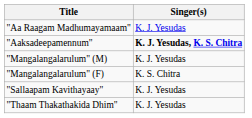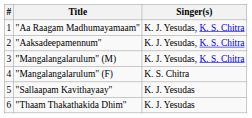 <table class="wikitable" style="font-size:95%;">
 <tr>
+<th>#</th>
 <th>Title</th>
 <th>Singer(s)</th>
 </tr>
 <tr>
+<td>1</td>
 <td>"Aa Raagam Madhumayamaam"</td>
-<td><a href='#'>K. J. Yesudas</a></td>
+<td>K. J. Yesudas, <a href='#'>K. S. Chitra</a></td>
 </tr>
 <tr>
+<td>2</td>
 <td>"Aaksadeepamennum"</td>
-<td><strong>K. J. Yesudas, <a href='#'>K. S. Chitra</a></strong></td>
+<td>K. J. Yesudas, <a href='#'>K. S. Chitra</a></td>
 </tr>
 <tr>
+<td>3</td>
 <td>"Mangalangalarulum" (M)</td>
-<td>K. J. Yesudas</td>
+<td>K. J. Yesudas, <a href='#'>K. S. Chitra</a></td>
 </tr>
 <tr>
+<td>4</td>
 <td>"Mangalangalarulum" (F)</td>
 <td>K. S. Chitra</td>
 </tr>
 <tr>
+<td>5</td>
 <td>"Sallaapam Kavithayaay"</td>
 <td>K. J. Yesudas</td>
 </tr>
 <tr>
+<td>6</td>
 <td>"Thaam Thakathakida Dhim"</td>
 <td>K. J. Yesudas</td>
 </tr>
 </table>
